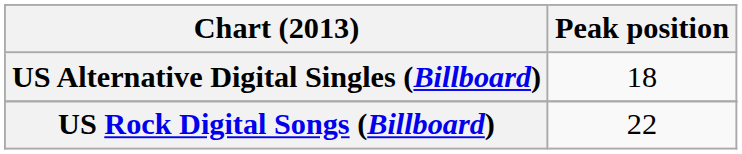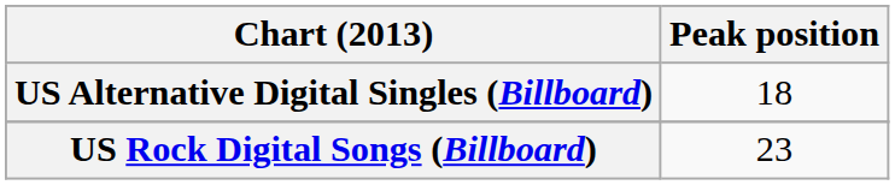 <table class="wikitable sortable plainrowheaders" style="text-align:center;">
 <tr>
 <th>Chart (2013)</th>
 <th>Peak position</th>
 </tr>
 <tr>
 <th scope="row">US Alternative Digital Singles (<a href='#'><em>Billboard</em></a>)</th>
 <td>18</td>
 </tr>
 <tr>
 </tr>
 <tr>
 <th scope="row">US <a href='#'>Rock Digital Songs</a> (<a href='#'><em>Billboard</em></a>)</th>
-<td>22</td>
+<td>23</td>
 </tr>
 </table>
